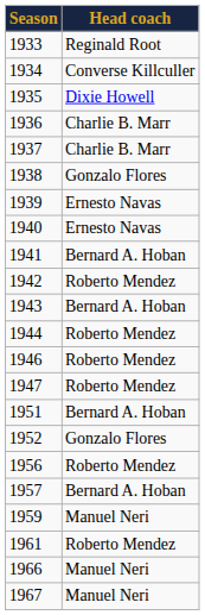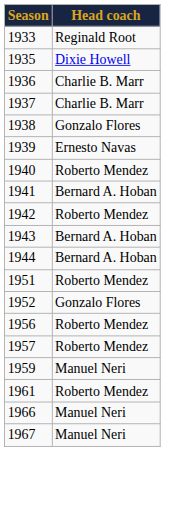 <table class="wikitable">
 <tr>
 <th style=background-color:#172442;color:Goldenrod>Season</th>
 <th style=background-color:#172442;color:Goldenrod>Head coach</th>
 </tr>
 <tr>
 <td>1933</td>
 <td>Reginald Root</td>
-</tr>
-<tr>
-<td>1934</td>
-<td>Converse Killculler</td>
 </tr>
 <tr>
 <td>1935</td>
 <td><a href='#'>Dixie Howell</a></td>
 </tr>
 <tr>
 <td>1936</td>
 <td>Charlie B. Marr</td>
 </tr>
 <tr>
 <td>1937</td>
 <td>Charlie B. Marr</td>
 </tr>
 <tr>
 <td>1938</td>
 <td>Gonzalo Flores</td>
 </tr>
 <tr>
 <td>1939</td>
 <td>Ernesto Navas</td>
 </tr>
 <tr>
 <td>1940</td>
-<td>Ernesto Navas</td>
+<td>Roberto Mendez</td>
 </tr>
 <tr>
 <td>1941</td>
 <td>Bernard A. Hoban</td>
 </tr>
 <tr>
 <td>1942</td>
 <td>Roberto Mendez</td>
 </tr>
 <tr>
 <td>1943</td>
 <td>Bernard A. Hoban</td>
 </tr>
 <tr>
 <td>1944</td>
-<td>Roberto Mendez</td>
-</tr>
-<tr>
-<td>1946</td>
-<td>Roberto Mendez</td>
-</tr>
-<tr>
-<td>1947</td>
-<td>Roberto Mendez</td>
+<td>Bernard A. Hoban</td>
 </tr>
 <tr>
 <td>1951</td>
-<td>Bernard A. Hoban</td>
+<td>Roberto Mendez</td>
 </tr>
 <tr>
 <td>1952</td>
 <td>Gonzalo Flores</td>
 </tr>
 <tr>
 <td>1956</td>
 <td>Roberto Mendez</td>
 </tr>
 <tr>
 <td>1957</td>
-<td>Bernard A. Hoban</td>
+<td>Roberto Mendez</td>
 </tr>
 <tr>
 <td>1959</td>
 <td>Manuel Neri</td>
 </tr>
 <tr>
 <td>1961</td>
 <td>Roberto Mendez</td>
 </tr>
 <tr>
 <td>1966</td>
 <td>Manuel Neri</td>
 </tr>
 <tr>
 <td>1967</td>
 <td>Manuel Neri</td>
 </tr>
 </table>
